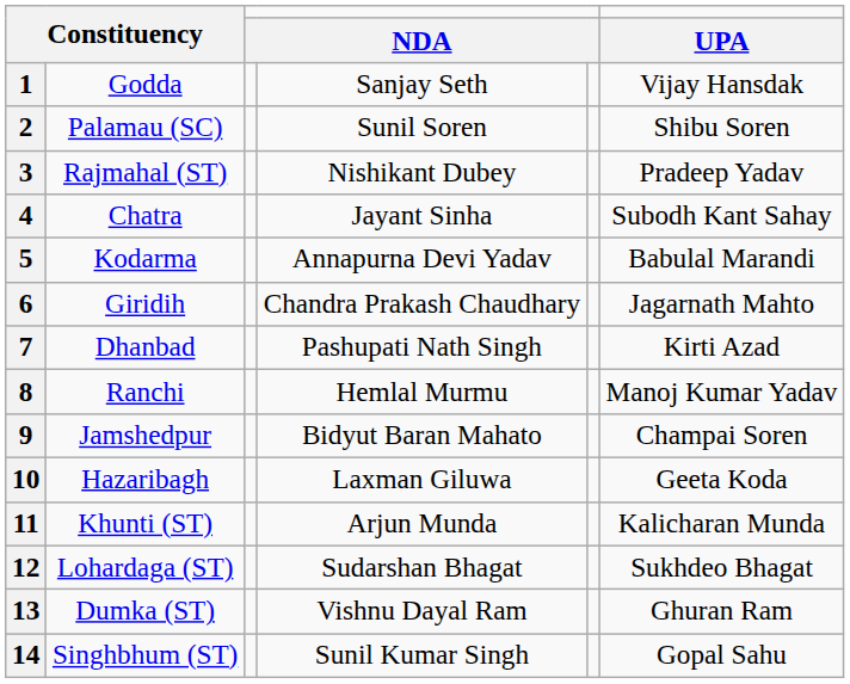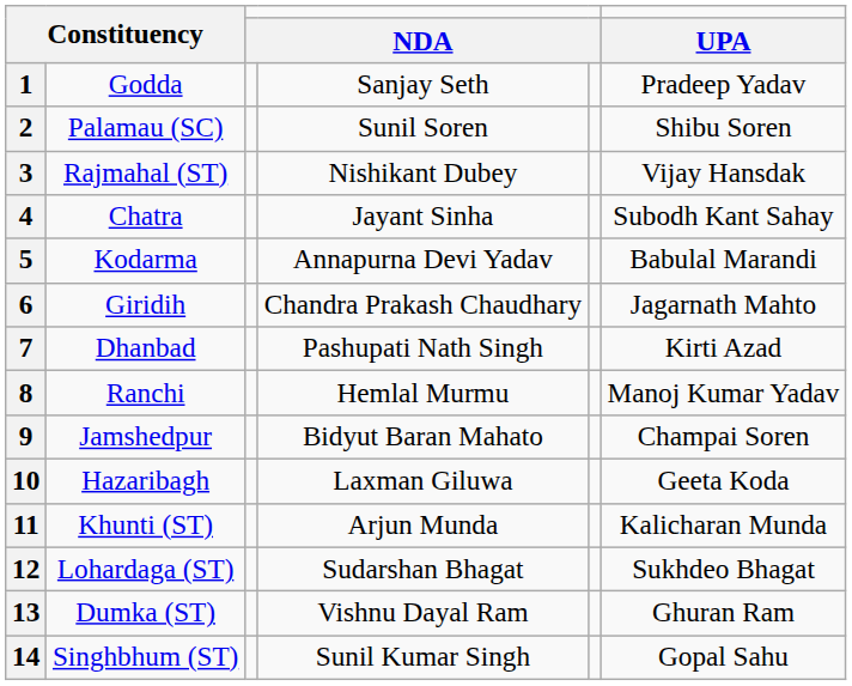 <table class="wikitable sortable" style="text-align:center;">
 <tr>
 <th colspan="2" rowspan="2">Constituency</th>
 <td colspan="3" bgcolor=></td>
 <td colspan="3" bgcolor=></td>
 </tr>
 <tr>
 <th colspan="3"><a href='#'>NDA</a></th>
 <th colspan="3"><a href='#'>UPA</a></th>
 </tr>
 <tr>
 <th>1</th>
 <td><a href='#'>Godda</a></td>
 <td></td>
 <td>Sanjay Seth</td>
 <td></td>
-<td>Vijay Hansdak</td>
+<td>Pradeep Yadav</td>
 </tr>
 <tr>
 <th>2</th>
 <td><a href='#'>Palamau (SC)</a></td>
 <td></td>
 <td>Sunil Soren</td>
 <td></td>
 <td>Shibu Soren</td>
 </tr>
 <tr>
 <th>3</th>
 <td><a href='#'>Rajmahal (ST)</a></td>
 <td></td>
 <td>Nishikant Dubey</td>
 <td></td>
-<td>Pradeep Yadav</td>
+<td>Vijay Hansdak</td>
 </tr>
 <tr>
 <th>4</th>
 <td><a href='#'>Chatra</a></td>
 <td></td>
 <td>Jayant Sinha</td>
 <td></td>
 <td>Subodh Kant Sahay</td>
 </tr>
 <tr>
 <th>5</th>
 <td><a href='#'>Kodarma</a></td>
 <td></td>
 <td>Annapurna Devi Yadav</td>
 <td></td>
 <td>Babulal Marandi</td>
 </tr>
 <tr>
 <th>6</th>
 <td><a href='#'>Giridih</a></td>
 <td></td>
 <td>Chandra Prakash Chaudhary</td>
 <td></td>
 <td>Jagarnath Mahto</td>
 </tr>
 <tr>
 <th>7</th>
 <td><a href='#'>Dhanbad</a></td>
 <td></td>
 <td>Pashupati Nath Singh</td>
 <td></td>
 <td>Kirti Azad</td>
 </tr>
 <tr>
 <th>8</th>
 <td><a href='#'>Ranchi</a></td>
 <td></td>
 <td>Hemlal Murmu</td>
 <td></td>
 <td>Manoj Kumar Yadav</td>
 </tr>
 <tr>
 <th>9</th>
 <td><a href='#'>Jamshedpur</a></td>
 <td></td>
 <td>Bidyut Baran Mahato</td>
 <td></td>
 <td>Champai Soren</td>
 </tr>
 <tr>
 <th>10</th>
 <td><a href='#'>Hazaribagh</a></td>
 <td></td>
 <td>Laxman Giluwa</td>
 <td></td>
 <td>Geeta Koda</td>
 </tr>
 <tr>
 <th>11</th>
 <td><a href='#'>Khunti (ST)</a></td>
 <td></td>
 <td>Arjun Munda</td>
 <td></td>
 <td>Kalicharan Munda</td>
 </tr>
 <tr>
 <th>12</th>
 <td><a href='#'>Lohardaga (ST)</a></td>
 <td></td>
 <td>Sudarshan Bhagat</td>
 <td></td>
 <td>Sukhdeo Bhagat</td>
 </tr>
 <tr>
 <th>13</th>
 <td><a href='#'>Dumka (ST)</a></td>
 <td></td>
 <td>Vishnu Dayal Ram</td>
 <td></td>
 <td>Ghuran Ram</td>
 </tr>
 <tr>
 <th>14</th>
 <td><a href='#'>Singhbhum (ST)</a></td>
 <td></td>
 <td>Sunil Kumar Singh</td>
 <td></td>
 <td>Gopal Sahu</td>
 </tr>
 </table>
